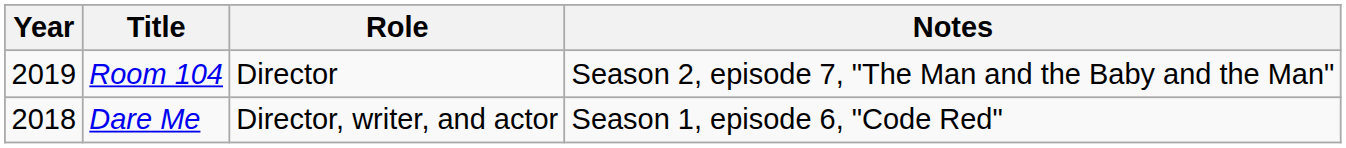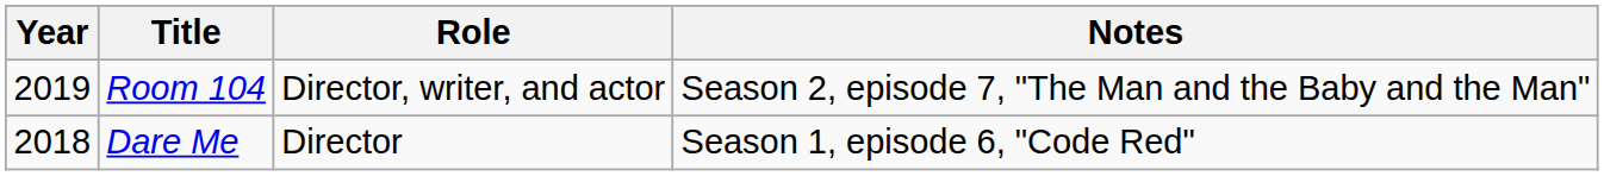 <table class="wikitable sortable">
 <tr>
 <th>Year</th>
 <th>Title</th>
 <th>Role</th>
 <th class="unsortable">Notes</th>
 </tr>
 <tr>
 <td>2019</td>
 <td><em><a href='#'>Room 104</a></em></td>
-<td>Director</td>
+<td>Director, writer, and actor</td>
 <td>Season 2, episode 7, "The Man and the Baby and the Man"</td>
 </tr>
 <tr>
 <td>2018</td>
 <td><em><a href='#'>Dare Me</a></em></td>
-<td>Director, writer, and actor</td>
+<td>Director</td>
 <td>Season 1, episode 6, "Code Red"</td>
 </tr>
 </table>
